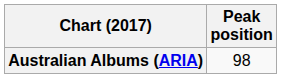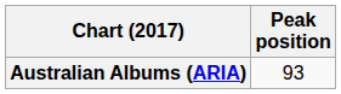 <table class="wikitable sortable plainrowheaders" style="text-align:center">
 <tr>
 <th scope="col">Chart (2017)</th>
 <th scope="col">Peak<br> position</th>
 </tr>
 <tr>
 <th scope="row">Australian Albums (<a href='#'>ARIA</a>)</th>
-<td>98</td>
+<td>93</td>
 </tr>
 <tr>
 </tr>
 <tr>
 </tr>
 </table>
